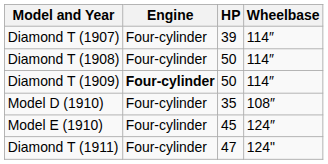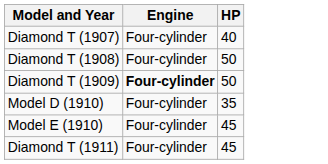 <table class="wikitable">
 <tr>
 <th>Model and Year</th>
 <th>Engine</th>
 <th>HP</th>
-<th>Wheelbase</th>
 </tr>
 <tr>
 <td>Diamond T (1907)</td>
 <td>Four-cylinder</td>
-<td>39</td>
-<td>114″</td>
+<td>40</td>
 </tr>
 <tr>
 <td>Diamond T (1908)</td>
 <td>Four-cylinder</td>
 <td>50</td>
-<td>114″</td>
 </tr>
 <tr>
 <td>Diamond T (1909)</td>
 <td><strong>Four-cylinder</strong></td>
 <td>50</td>
-<td>114″</td>
 </tr>
 <tr>
 <td>Model D (1910)</td>
 <td>Four-cylinder</td>
 <td>35</td>
-<td>108″</td>
 </tr>
 <tr>
 <td>Model E (1910)</td>
 <td>Four-cylinder</td>
 <td>45</td>
-<td>124″</td>
 </tr>
 <tr>
 <td>Diamond T (1911)</td>
 <td>Four-cylinder</td>
-<td>47</td>
-<td>124"</td>
+<td>45</td>
 </tr>
 </table>
